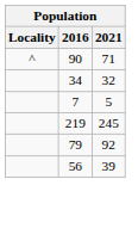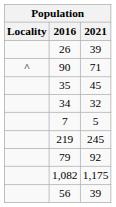 <table class="wikitable" style="text-align:center;">
 <tr>
 <th colspan="3" style="text-align:center;  font-weight:bold">Population</th>
 </tr>
 <tr>
 <th style="text-align:center; background:  font-weight:bold">Locality</th>
 <th style="text-align:center; background:  font-weight:bold"><strong>2016</strong></th>
 <th style="text-align:center; background:  font-weight:bold"><strong>2021</strong></th>
 </tr>
 <tr>
+<td></td>
+<td>26</td>
+<td>39</td>
+</tr>
+<tr>
 <td>^</td>
 <td>90</td>
 <td>71</td>
+</tr>
+<tr>
+<td></td>
+<td>35</td>
+<td>45</td>
 </tr>
 <tr>
 <td></td>
 <td>34</td>
 <td>32</td>
 </tr>
 <tr>
 <td></td>
 <td>7</td>
 <td>5</td>
 </tr>
 <tr>
 <td></td>
 <td>219</td>
 <td>245</td>
 </tr>
 <tr>
 <td></td>
 <td>79</td>
 <td>92</td>
 </tr>
 <tr>
 <td></td>
+<td>1,082</td>
+<td>1,175</td>
+</tr>
+<tr>
+<td></td>
 <td>56</td>
 <td>39</td>
 </tr>
 </table>
